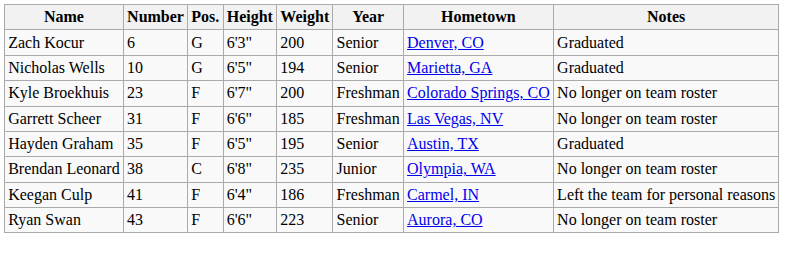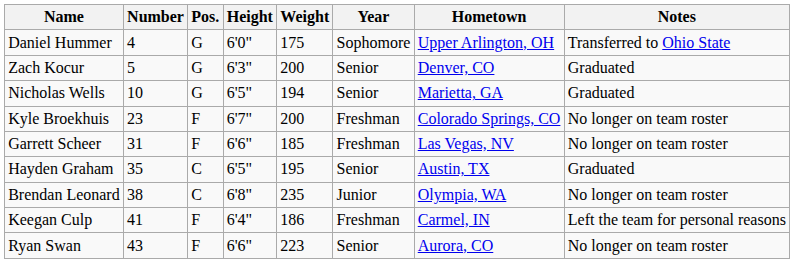 <table class="wikitable sortable" border="1">
 <tr>
 <th>Name</th>
 <th>Number</th>
 <th>Pos.</th>
 <th>Height</th>
 <th>Weight</th>
 <th>Year</th>
 <th>Hometown</th>
 <th class="unsortable">Notes</th>
 </tr>
 <tr>
+<td>Daniel Hummer</td>
+<td>4</td>
+<td>G</td>
+<td>6'0"</td>
+<td>175</td>
+<td>Sophomore</td>
+<td><a href='#'>Upper Arlington, OH</a></td>
+<td>Transferred to <a href='#'>Ohio State</a></td>
+</tr>
+<tr>
 <td>Zach Kocur</td>
-<td>6</td>
+<td>5</td>
 <td>G</td>
 <td>6'3"</td>
 <td>200</td>
 <td>Senior</td>
 <td><a href='#'>Denver, CO</a></td>
 <td>Graduated</td>
 </tr>
 <tr>
 <td>Nicholas Wells</td>
 <td>10</td>
 <td>G</td>
 <td>6'5"</td>
 <td>194</td>
 <td>Senior</td>
 <td><a href='#'>Marietta, GA</a></td>
 <td>Graduated</td>
 </tr>
 <tr>
 <td>Kyle Broekhuis</td>
 <td>23</td>
 <td>F</td>
 <td>6'7"</td>
 <td>200</td>
 <td>Freshman</td>
 <td><a href='#'>Colorado Springs, CO</a></td>
 <td>No longer on team roster</td>
 </tr>
 <tr>
 <td>Garrett Scheer</td>
 <td>31</td>
 <td>F</td>
 <td>6'6"</td>
 <td>185</td>
 <td>Freshman</td>
 <td><a href='#'>Las Vegas, NV</a></td>
 <td>No longer on team roster</td>
 </tr>
 <tr>
 <td>Hayden Graham</td>
 <td>35</td>
-<td>F</td>
+<td>C</td>
 <td>6'5"</td>
 <td>195</td>
 <td>Senior</td>
 <td><a href='#'>Austin, TX</a></td>
 <td>Graduated</td>
 </tr>
 <tr>
 <td>Brendan Leonard</td>
 <td>38</td>
 <td>C</td>
 <td>6'8"</td>
 <td>235</td>
 <td>Junior</td>
 <td><a href='#'>Olympia, WA</a></td>
 <td>No longer on team roster</td>
 </tr>
 <tr>
 <td>Keegan Culp</td>
 <td>41</td>
 <td>F</td>
 <td>6'4"</td>
 <td>186</td>
 <td>Freshman</td>
 <td><a href='#'>Carmel, IN</a></td>
 <td>Left the team for personal reasons</td>
 </tr>
 <tr>
 <td>Ryan Swan</td>
 <td>43</td>
 <td>F</td>
 <td>6'6"</td>
 <td>223</td>
 <td>Senior</td>
 <td><a href='#'>Aurora, CO</a></td>
 <td>No longer on team roster</td>
 </tr>
 </table>
